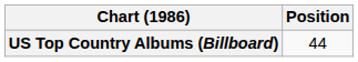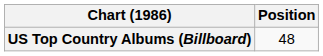 <table class="wikitable plainrowheaders" style="text-align:center">
 <tr>
 <th scope="col">Chart (1986)</th>
 <th scope="col">Position</th>
 </tr>
 <tr>
 <th scope="row">US Top Country Albums (<em>Billboard</em>)</th>
-<td>44</td>
+<td>48</td>
 </tr>
 </table>
